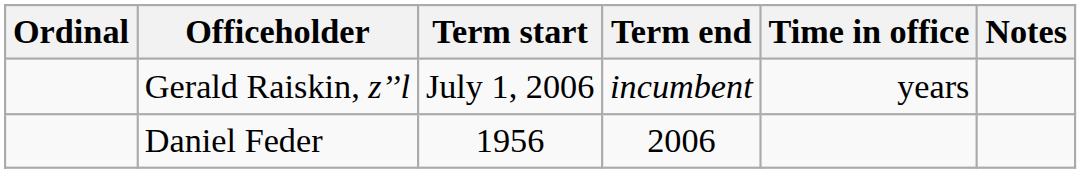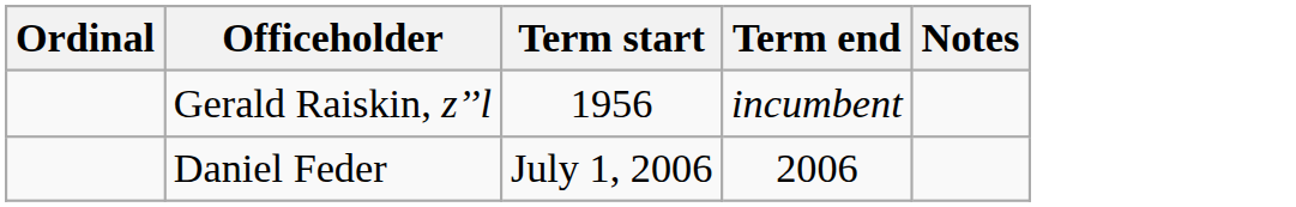 <table class="wikitable sortable">
 <tr>
 <th>Ordinal</th>
 <th>Officeholder</th>
 <th>Term start</th>
 <th>Term end</th>
-<th>Time in office</th>
 <th>Notes</th>
 </tr>
 <tr>
 <td align=center></td>
 <td>Gerald Raiskin, <em>z’’l</em></td>
-<td align=center>July 1, 2006</td>
+<td align=center>1956</td>
 <td align=center><em>incumbent</em></td>
-<td align=right> years</td>
 <td></td>
 </tr>
 <tr>
 <td align=center></td>
 <td>Daniel Feder</td>
-<td align=center>1956</td>
+<td align=center>July 1, 2006</td>
 <td align=center>2006</td>
-<td align=right></td>
 <td></td>
 </tr>
 </table>
